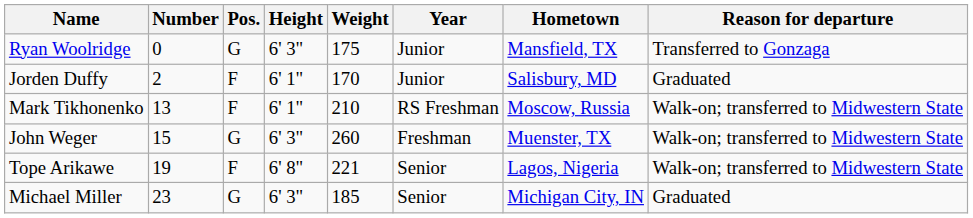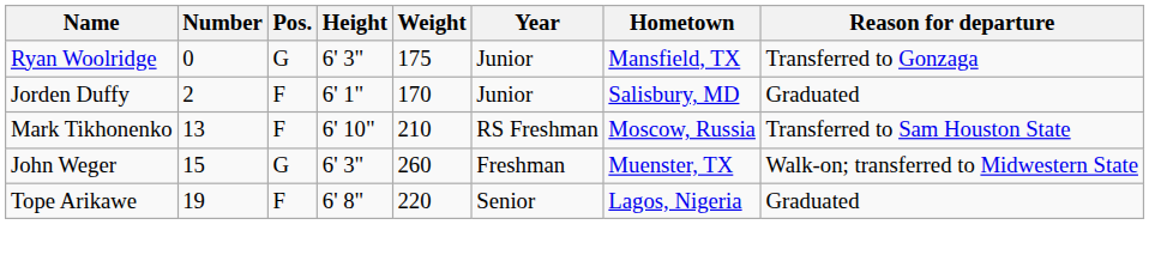 <table class="wikitable sortable" border="1">
 <tr>
 <th>Name</th>
 <th>Number</th>
 <th>Pos.</th>
 <th>Height</th>
 <th>Weight</th>
 <th>Year</th>
 <th>Hometown</th>
 <th class="unsortable">Reason for departure</th>
 </tr>
 <tr>
 <td><a href='#'>Ryan Woolridge</a></td>
 <td>0</td>
 <td>G</td>
 <td>6' 3"</td>
 <td>175</td>
 <td>Junior</td>
 <td><a href='#'>Mansfield, TX</a></td>
 <td>Transferred to <a href='#'>Gonzaga</a></td>
 </tr>
 <tr>
 <td>Jorden Duffy</td>
 <td>2</td>
 <td>F</td>
 <td>6' 1"</td>
 <td>170</td>
 <td>Junior</td>
 <td><a href='#'>Salisbury, MD</a></td>
 <td>Graduated</td>
 </tr>
 <tr>
 <td>Mark Tikhonenko</td>
 <td>13</td>
 <td>F</td>
-<td>6' 1"</td>
+<td>6' 10"</td>
 <td>210</td>
 <td>RS Freshman</td>
 <td><a href='#'>Moscow, Russia</a></td>
-<td>Walk-on; transferred to <a href='#'>Midwestern State</a></td>
+<td>Transferred to <a href='#'>Sam Houston State</a></td>
 </tr>
 <tr>
 <td>John Weger</td>
 <td>15</td>
 <td>G</td>
 <td>6' 3"</td>
 <td>260</td>
 <td>Freshman</td>
 <td><a href='#'>Muenster, TX</a></td>
 <td>Walk-on; transferred to <a href='#'>Midwestern State</a></td>
 </tr>
 <tr>
 <td>Tope Arikawe</td>
 <td>19</td>
 <td>F</td>
 <td>6' 8"</td>
-<td>221</td>
+<td>220</td>
 <td>Senior</td>
 <td><a href='#'>Lagos, Nigeria</a></td>
-<td>Walk-on; transferred to <a href='#'>Midwestern State</a></td>
-</tr>
-<tr>
-<td>Michael Miller</td>
-<td>23</td>
-<td>G</td>
-<td>6' 3"</td>
-<td>185</td>
-<td>Senior</td>
-<td><a href='#'>Michigan City, IN</a></td>
 <td>Graduated</td>
 </tr>
 </table>
